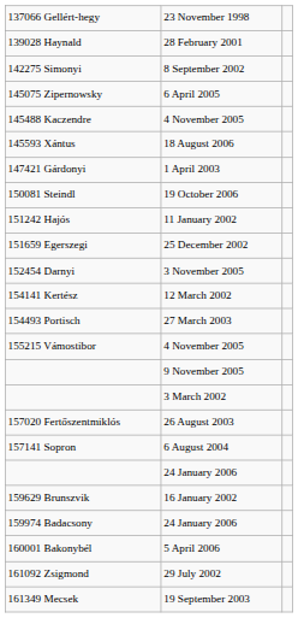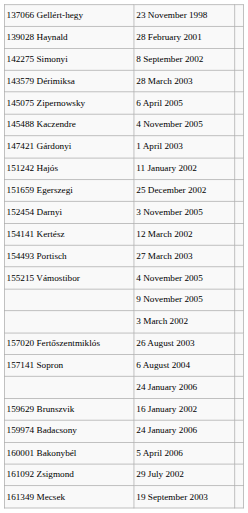 <table class="wikitable" style="font-size: 80%; float: left; width: 26em; margin-right: 1em; height: 700px">
 <tr>
 <td>137066 Gellért-hegy</td>
 <td>23 November 1998</td>
 <td> </td>
 </tr>
 <tr>
 <td>139028 Haynald</td>
 <td>28 February 2001</td>
 <td> </td>
 </tr>
 <tr>
 <td>142275 Simonyi</td>
 <td>8 September 2002</td>
 <td></td>
 </tr>
 <tr>
+<td>143579 Dérimiksa</td>
+<td>28 March 2003</td>
+<td></td>
+</tr>
+<tr>
 <td>145075 Zipernowsky</td>
 <td>6 April 2005</td>
 <td></td>
 </tr>
 <tr>
 <td>145488 Kaczendre</td>
 <td>4 November 2005</td>
 <td></td>
 </tr>
 <tr>
-<td>145593 Xántus</td>
-<td>18 August 2006</td>
-<td></td>
-</tr>
-<tr>
 <td>147421 Gárdonyi</td>
 <td>1 April 2003</td>
-<td></td>
-</tr>
-<tr>
-<td>150081 Steindl</td>
-<td>19 October 2006</td>
 <td></td>
 </tr>
 <tr>
 <td>151242 Hajós</td>
 <td>11 January 2002</td>
 <td> </td>
 </tr>
 <tr>
 <td>151659 Egerszegi</td>
 <td>25 December 2002</td>
 <td></td>
 </tr>
 <tr>
 <td>152454 Darnyi</td>
 <td>3 November 2005</td>
 <td></td>
 </tr>
 <tr>
 <td>154141 Kertész</td>
 <td>12 March 2002</td>
 <td></td>
 </tr>
 <tr>
 <td>154493 Portisch</td>
 <td>27 March 2003</td>
 <td></td>
 </tr>
 <tr>
 <td>155215 Vámostibor</td>
 <td>4 November 2005</td>
 <td></td>
 </tr>
 <tr>
 <td></td>
 <td>9 November 2005</td>
 <td></td>
 </tr>
 <tr>
 <td></td>
 <td>3 March 2002</td>
 <td></td>
 </tr>
 <tr>
 <td>157020 Fertőszentmiklós</td>
 <td>26 August 2003</td>
 <td> </td>
 </tr>
 <tr>
 <td>157141 Sopron</td>
 <td>6 August 2004</td>
 <td> </td>
 </tr>
 <tr>
 <td></td>
 <td>24 January 2006</td>
 <td></td>
 </tr>
 <tr>
 <td>159629 Brunszvik</td>
 <td>16 January 2002</td>
 <td> </td>
 </tr>
 <tr>
 <td>159974 Badacsony</td>
 <td>24 January 2006</td>
 <td></td>
 </tr>
 <tr>
 <td>160001 Bakonybél</td>
 <td>5 April 2006</td>
 <td></td>
 </tr>
 <tr>
 <td>161092 Zsigmond</td>
 <td>29 July 2002</td>
 <td></td>
 </tr>
 <tr>
 <td>161349 Mecsek</td>
 <td>19 September 2003</td>
 <td> </td>
 </tr>
 </table>
